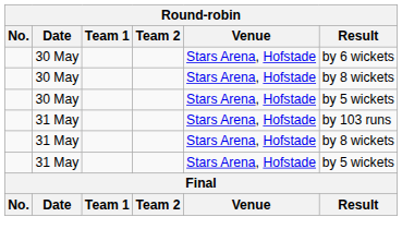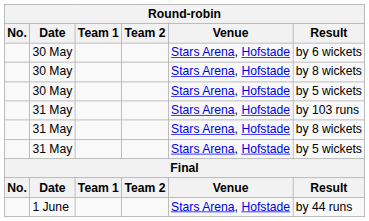 <table class="wikitable">
 <tr>
 <th colspan="6">Round-robin</th>
 </tr>
 <tr>
 <th>No.</th>
 <th>Date</th>
 <th>Team 1</th>
 <th>Team 2</th>
 <th>Venue</th>
 <th>Result</th>
 </tr>
 <tr>
 <td></td>
 <td>30 May</td>
 <td></td>
 <td></td>
 <td><a href='#'>Stars Arena</a>, <a href='#'>Hofstade</a></td>
 <td> by 6 wickets</td>
 </tr>
 <tr>
 <td></td>
 <td>30 May</td>
 <td></td>
 <td></td>
 <td><a href='#'>Stars Arena</a>, <a href='#'>Hofstade</a></td>
 <td> by 8 wickets</td>
 </tr>
 <tr>
 <td></td>
 <td>30 May</td>
 <td></td>
 <td></td>
 <td><a href='#'>Stars Arena</a>, <a href='#'>Hofstade</a></td>
 <td> by 5 wickets</td>
 </tr>
 <tr>
 <td></td>
 <td>31 May</td>
 <td></td>
 <td></td>
 <td><a href='#'>Stars Arena</a>, <a href='#'>Hofstade</a></td>
 <td> by 103 runs</td>
 </tr>
 <tr>
 <td></td>
 <td>31 May</td>
 <td></td>
 <td></td>
 <td><a href='#'>Stars Arena</a>, <a href='#'>Hofstade</a></td>
 <td> by 8 wickets</td>
 </tr>
 <tr>
 <td></td>
 <td>31 May</td>
 <td></td>
 <td></td>
 <td><a href='#'>Stars Arena</a>, <a href='#'>Hofstade</a></td>
 <td> by 5 wickets</td>
 </tr>
 <tr>
 <th colspan="6">Final</th>
 </tr>
 <tr>
 <th>No.</th>
 <th>Date</th>
 <th>Team 1</th>
 <th>Team 2</th>
 <th>Venue</th>
 <th>Result</th>
 </tr>
+<tr>
+<td></td>
+<td>1 June</td>
+<td></td>
+<td></td>
+<td><a href='#'>Stars Arena</a>, <a href='#'>Hofstade</a></td>
+<td> by 44 runs</td>
+</tr>
 </table>
